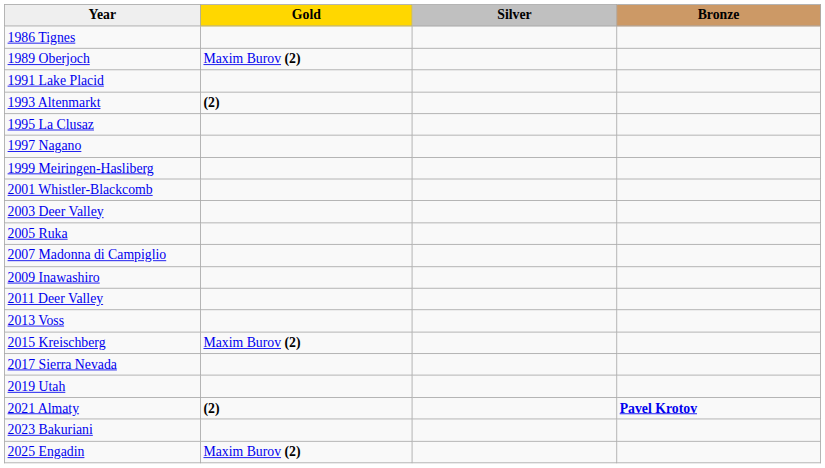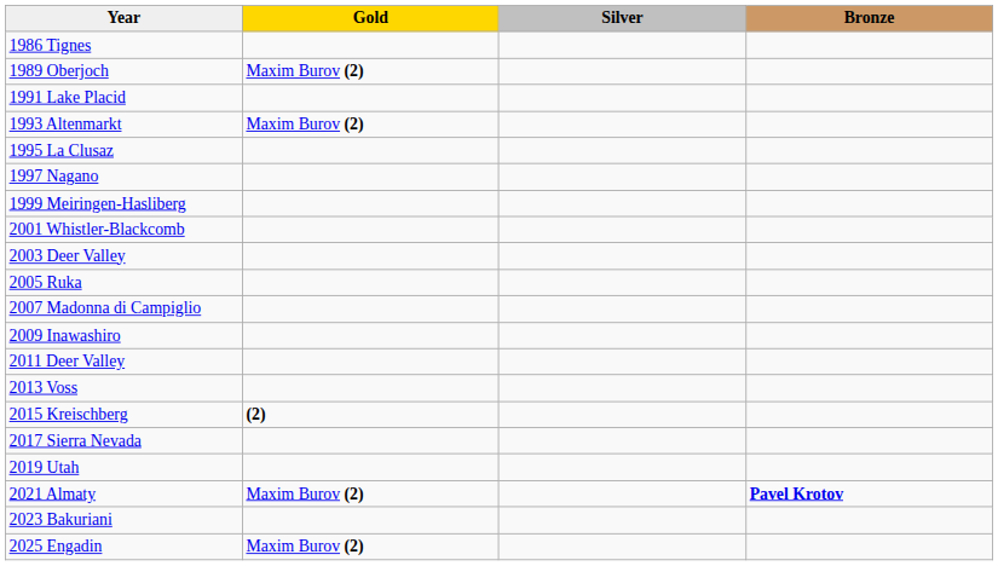 <table class="wikitable sortable" style="width:950px;">
 <tr>
 <th style="width:24%; background:#efefef;">Year</th>
 <th style="width:26%; background:gold">Gold</th>
 <th style="width:25%; background:silver">Silver</th>
 <th style="width:25%; background:#CC9966">Bronze</th>
 </tr>
 <tr>
 <td><a href='#'>1986 Tignes</a></td>
 <td></td>
 <td></td>
 <td></td>
 </tr>
 <tr>
 <td><a href='#'>1989 Oberjoch</a></td>
 <td> <a href='#'>Maxim Burov</a>  <strong>(2)</strong></td>
 <td></td>
 <td></td>
 </tr>
 <tr>
 <td><a href='#'>1991 Lake Placid</a></td>
 <td></td>
 <td></td>
 <td></td>
 </tr>
 <tr>
 <td><a href='#'>1993 Altenmarkt</a></td>
-<td> <strong>(2)</strong></td>
+<td> <a href='#'>Maxim Burov</a>  <strong>(2)</strong></td>
 <td></td>
 <td></td>
 </tr>
 <tr>
 <td><a href='#'>1995 La Clusaz</a></td>
 <td></td>
 <td></td>
 <td></td>
 </tr>
 <tr>
 <td><a href='#'>1997 Nagano</a></td>
 <td></td>
 <td></td>
 <td></td>
 </tr>
 <tr>
 <td><a href='#'>1999 Meiringen-Hasliberg</a></td>
 <td></td>
 <td></td>
 <td></td>
 </tr>
 <tr>
 <td><a href='#'>2001 Whistler-Blackcomb</a></td>
 <td></td>
 <td></td>
 <td></td>
 </tr>
 <tr>
 <td><a href='#'>2003 Deer Valley</a></td>
 <td></td>
 <td></td>
 <td></td>
 </tr>
 <tr>
 <td><a href='#'>2005 Ruka</a></td>
 <td></td>
 <td></td>
 <td></td>
 </tr>
 <tr>
 <td><a href='#'>2007 Madonna di Campiglio</a></td>
 <td></td>
 <td></td>
 <td></td>
 </tr>
 <tr>
 <td><a href='#'>2009 Inawashiro</a></td>
 <td></td>
 <td></td>
 <td></td>
 </tr>
 <tr>
 <td><a href='#'>2011 Deer Valley</a></td>
 <td></td>
 <td></td>
 <td></td>
 </tr>
 <tr>
 <td><a href='#'>2013 Voss</a></td>
 <td></td>
 <td></td>
 <td></td>
 </tr>
 <tr>
 <td><a href='#'>2015 Kreischberg</a></td>
-<td> <a href='#'>Maxim Burov</a>  <strong>(2)</strong></td>
+<td> <strong>(2)</strong></td>
 <td></td>
 <td></td>
 </tr>
 <tr>
 <td><a href='#'>2017 Sierra Nevada</a></td>
 <td></td>
 <td></td>
 <td></td>
 </tr>
 <tr>
 <td><a href='#'>2019 Utah</a></td>
 <td></td>
 <td></td>
 <td></td>
 </tr>
 <tr>
 <td><a href='#'>2021 Almaty</a></td>
-<td> <strong>(2)</strong></td>
+<td> <a href='#'>Maxim Burov</a>  <strong>(2)</strong></td>
 <td></td>
 <td><strong> <a href='#'>Pavel Krotov</a> </strong></td>
 </tr>
 <tr>
 <td><a href='#'>2023 Bakuriani</a></td>
 <td></td>
 <td></td>
 <td></td>
 </tr>
 <tr>
 <td><a href='#'>2025 Engadin</a></td>
 <td> <a href='#'>Maxim Burov</a>  <strong>(2)</strong></td>
 <td></td>
 <td></td>
 </tr>
 </table>
